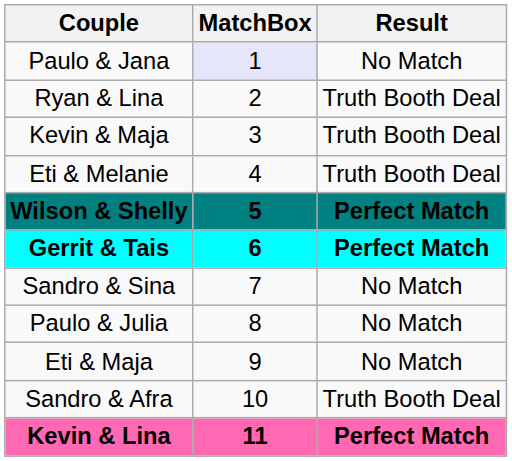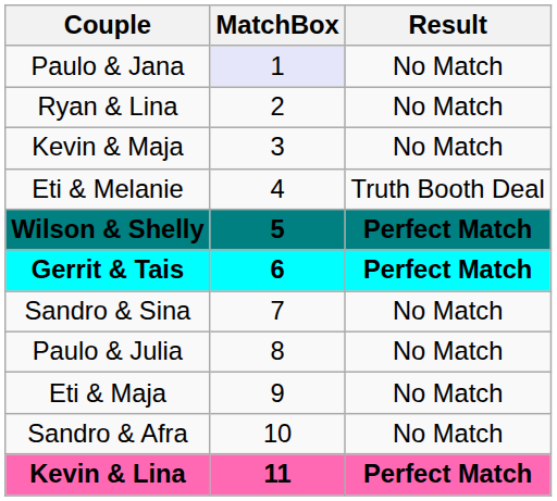 <table class="wikitable" style="text-align:center;">
 <tr valign="bottom">
 <th>Couple</th>
 <th>MatchBox</th>
 <th>Result</th>
 </tr>
 <tr valign="top">
 <td>Paulo & Jana</td>
 <td style="background: lavender;">1</td>
 <td>No Match</td>
 </tr>
 <tr>
 <td>Ryan & Lina</td>
 <td>2</td>
-<td>Truth Booth Deal</td>
+<td>No Match</td>
 </tr>
 <tr>
 <td>Kevin & Maja</td>
 <td>3</td>
-<td>Truth Booth Deal</td>
+<td>No Match</td>
 </tr>
 <tr>
 <td>Eti & Melanie</td>
 <td>4</td>
 <td>Truth Booth Deal</td>
 </tr>
 <tr>
 <td style="background:teal"><strong>Wilson & Shelly</strong></td>
 <td style="background:teal"><strong>5</strong></td>
 <td style="background:teal"><strong>Perfect Match</strong></td>
 </tr>
 <tr>
 <td style="background:aqua"><strong>Gerrit & Tais</strong></td>
 <td style="background:aqua"><strong>6</strong></td>
 <td style="background:aqua"><strong>Perfect Match</strong></td>
 </tr>
 <tr>
 <td>Sandro & Sina</td>
 <td>7</td>
 <td>No Match</td>
 </tr>
 <tr>
 <td>Paulo & Julia</td>
 <td>8</td>
 <td>No Match</td>
 </tr>
 <tr>
 <td>Eti & Maja</td>
 <td>9</td>
 <td>No Match</td>
 </tr>
 <tr>
 <td>Sandro & Afra</td>
 <td>10</td>
-<td>Truth Booth Deal</td>
+<td>No Match</td>
 </tr>
 <tr>
 <td style="background:hotpink"><strong>Kevin & Lina</strong></td>
 <td style="background:hotpink"><strong>11</strong></td>
 <td style="background:hotpink"><strong>Perfect Match</strong></td>
 </tr>
 </table>
